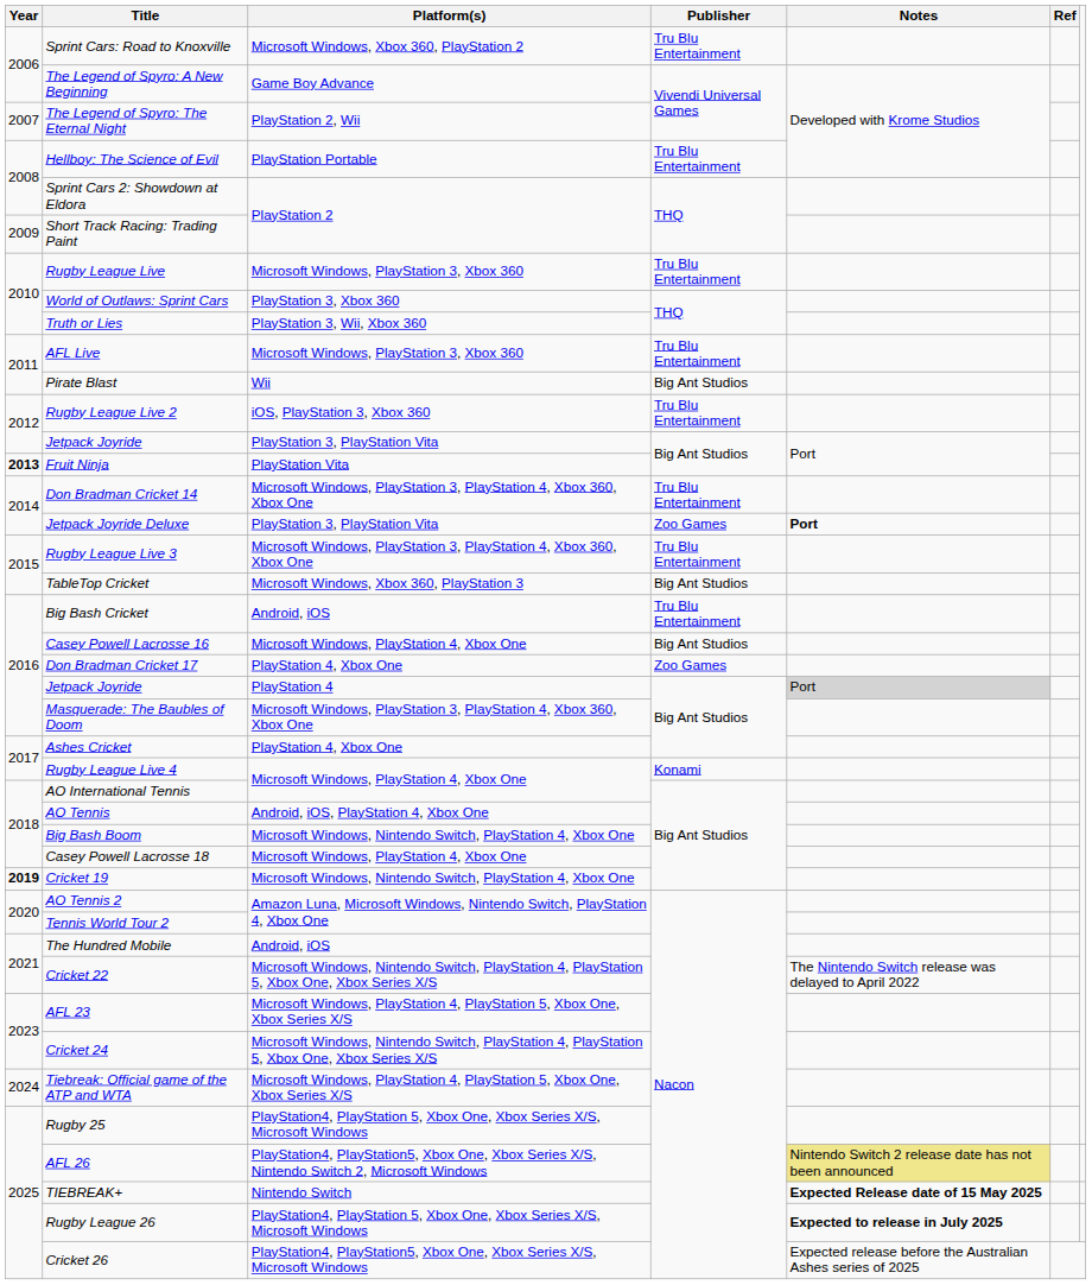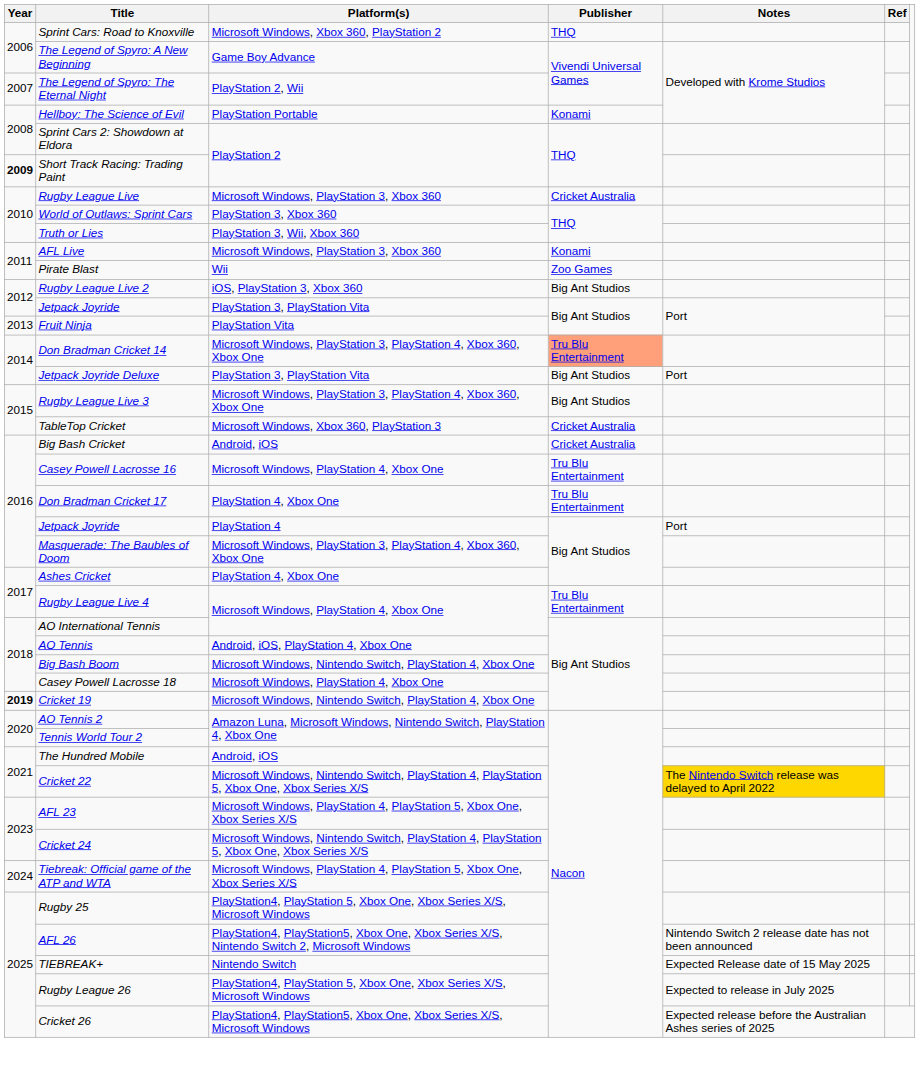 <table class="wikitable sortable">
 <tr>
 <th>Year</th>
 <th>Title</th>
 <th>Platform(s)</th>
 <th>Publisher</th>
 <th>Notes</th>
 <th>Ref</th>
 </tr>
 <tr>
 <td rowspan="2">2006</td>
 <td><em>Sprint Cars: Road to Knoxville</em></td>
 <td><a href='#'>Microsoft Windows</a>, <a href='#'>Xbox 360</a>, <a href='#'>PlayStation 2</a></td>
-<td><a href='#'>Tru Blu Entertainment</a></td>
+<td><a href='#'>THQ</a></td>
 <td></td>
 <td></td>
 </tr>
 <tr>
 <td><em><a href='#'>The Legend of Spyro: A New Beginning</a></em></td>
 <td><a href='#'>Game Boy Advance</a></td>
 <td rowspan="2"><a href='#'>Vivendi Universal Games</a></td>
 <td rowspan="3">Developed with <a href='#'>Krome Studios</a></td>
 <td></td>
 </tr>
 <tr>
 <td>2007</td>
 <td><em><a href='#'>The Legend of Spyro: The Eternal Night</a></em></td>
 <td><a href='#'>PlayStation 2</a>, <a href='#'>Wii</a></td>
 <td></td>
 </tr>
 <tr>
 <td rowspan="2">2008</td>
 <td><em><a href='#'>Hellboy: The Science of Evil</a></em></td>
 <td><a href='#'>PlayStation Portable</a></td>
-<td><a href='#'>Tru Blu Entertainment</a></td>
+<td><a href='#'>Konami</a></td>
 <td></td>
 </tr>
 <tr>
 <td><em>Sprint Cars 2: Showdown at Eldora</em></td>
 <td rowspan="2"><a href='#'>PlayStation 2</a></td>
 <td rowspan="2"><a href='#'>THQ</a></td>
 <td></td>
 <td></td>
 </tr>
 <tr>
-<td>2009</td>
+<td><strong>2009</strong></td>
 <td><em>Short Track Racing: Trading Paint</em></td>
 <td></td>
 <td></td>
 </tr>
 <tr>
 <td rowspan="3">2010</td>
 <td><em><a href='#'>Rugby League Live</a></em></td>
 <td><a href='#'>Microsoft Windows</a>, <a href='#'>PlayStation 3</a>, <a href='#'>Xbox 360</a></td>
-<td><a href='#'>Tru Blu Entertainment</a></td>
+<td><a href='#'>Cricket Australia</a></td>
 <td></td>
 <td></td>
 </tr>
 <tr>
 <td><em><a href='#'>World of Outlaws: Sprint Cars</a></em></td>
 <td><a href='#'>PlayStation 3</a>, <a href='#'>Xbox 360</a></td>
 <td rowspan="2"><a href='#'>THQ</a></td>
 <td></td>
 <td></td>
 </tr>
 <tr>
 <td><em><a href='#'>Truth or Lies</a></em></td>
 <td><a href='#'>PlayStation 3</a>, <a href='#'>Wii</a>, <a href='#'>Xbox 360</a></td>
 <td></td>
 <td></td>
 </tr>
 <tr>
 <td rowspan="2">2011</td>
 <td><em><a href='#'>AFL Live</a></em></td>
 <td><a href='#'>Microsoft Windows</a>, <a href='#'>PlayStation 3</a>, <a href='#'>Xbox 360</a></td>
-<td><a href='#'>Tru Blu Entertainment</a></td>
+<td><a href='#'>Konami</a></td>
 <td></td>
 <td></td>
 </tr>
 <tr>
 <td><em>Pirate Blast</em></td>
 <td><a href='#'>Wii</a></td>
-<td>Big Ant Studios</td>
+<td><a href='#'>Zoo Games</a></td>
 <td></td>
 <td></td>
 </tr>
 <tr>
 <td rowspan="2">2012</td>
 <td><em><a href='#'>Rugby League Live 2</a></em></td>
 <td><a href='#'>iOS</a>, <a href='#'>PlayStation 3</a>, <a href='#'>Xbox 360</a></td>
-<td><a href='#'>Tru Blu Entertainment</a></td>
+<td>Big Ant Studios</td>
 <td></td>
 <td></td>
 </tr>
 <tr>
 <td><em><a href='#'>Jetpack Joyride</a></em></td>
 <td><a href='#'>PlayStation 3</a>, <a href='#'>PlayStation Vita</a></td>
 <td rowspan="2">Big Ant Studios</td>
 <td rowspan="2">Port</td>
 <td></td>
 </tr>
 <tr>
-<td><strong>2013</strong></td>
+<td>2013</td>
 <td><em><a href='#'>Fruit Ninja</a></em></td>
 <td><a href='#'>PlayStation Vita</a></td>
 <td></td>
 </tr>
 <tr>
 <td rowspan="2">2014</td>
 <td><em><a href='#'>Don Bradman Cricket 14</a></em></td>
 <td><a href='#'>Microsoft Windows</a>, <a href='#'>PlayStation 3</a>, <a href='#'>PlayStation 4</a>, <a href='#'>Xbox 360</a>, <a href='#'>Xbox One</a></td>
-<td><a href='#'>Tru Blu Entertainment</a></td>
+<td style="background: lightsalmon;"><a href='#'>Tru Blu Entertainment</a></td>
 <td></td>
 <td></td>
 </tr>
 <tr>
 <td><em><a href='#'>Jetpack Joyride Deluxe</a></em></td>
 <td><a href='#'>PlayStation 3</a>, <a href='#'>PlayStation Vita</a></td>
-<td><a href='#'>Zoo Games</a></td>
-<td><strong>Port</strong></td>
+<td>Big Ant Studios</td>
+<td>Port</td>
 <td></td>
 </tr>
 <tr>
 <td rowspan="2">2015</td>
 <td><em><a href='#'>Rugby League Live 3</a></em></td>
 <td><a href='#'>Microsoft Windows</a>, <a href='#'>PlayStation 3</a>, <a href='#'>PlayStation 4</a>, <a href='#'>Xbox 360</a>, <a href='#'>Xbox One</a></td>
-<td><a href='#'>Tru Blu Entertainment</a></td>
+<td>Big Ant Studios</td>
 <td></td>
 <td></td>
 </tr>
 <tr>
 <td><em>TableTop Cricket</em></td>
 <td><a href='#'>Microsoft Windows</a>, <a href='#'>Xbox 360</a>, <a href='#'>PlayStation 3</a></td>
-<td>Big Ant Studios</td>
+<td><a href='#'>Cricket Australia</a></td>
 <td></td>
 <td></td>
 </tr>
 <tr>
 <td rowspan="5">2016</td>
 <td><em>Big Bash Cricket</em></td>
 <td><a href='#'>Android</a>, <a href='#'>iOS</a></td>
-<td><a href='#'>Tru Blu Entertainment</a></td>
+<td><a href='#'>Cricket Australia</a></td>
 <td></td>
 <td></td>
 </tr>
 <tr>
 <td><em><a href='#'>Casey Powell Lacrosse 16</a></em></td>
 <td><a href='#'>Microsoft Windows</a>, <a href='#'>PlayStation 4</a>, <a href='#'>Xbox One</a></td>
-<td>Big Ant Studios</td>
+<td><a href='#'>Tru Blu Entertainment</a></td>
 <td></td>
 <td></td>
 </tr>
 <tr>
 <td><em><a href='#'>Don Bradman Cricket 17</a></em></td>
 <td><a href='#'>PlayStation 4</a>, <a href='#'>Xbox One</a></td>
-<td><a href='#'>Zoo Games</a></td>
+<td><a href='#'>Tru Blu Entertainment</a></td>
 <td></td>
 <td></td>
 </tr>
 <tr>
 <td><em><a href='#'>Jetpack Joyride</a></em></td>
 <td><a href='#'>PlayStation 4</a></td>
 <td rowspan="3">Big Ant Studios</td>
-<td style="background: lightgrey;">Port</td>
+<td>Port</td>
 <td></td>
 </tr>
 <tr>
 <td><em><a href='#'>Masquerade: The Baubles of Doom</a></em></td>
 <td><a href='#'>Microsoft Windows</a>, <a href='#'>PlayStation 3</a>, <a href='#'>PlayStation 4</a>, <a href='#'>Xbox 360</a>, <a href='#'>Xbox One</a></td>
 <td></td>
 <td></td>
 </tr>
 <tr>
 <td rowspan="2">2017</td>
 <td><em><a href='#'>Ashes Cricket</a></em></td>
 <td><a href='#'>PlayStation 4</a>, <a href='#'>Xbox One</a></td>
 <td></td>
 <td></td>
 </tr>
 <tr>
 <td><em><a href='#'>Rugby League Live 4</a></em></td>
 <td rowspan="2"><a href='#'>Microsoft Windows</a>, <a href='#'>PlayStation 4</a>, <a href='#'>Xbox One</a></td>
-<td><a href='#'>Konami</a></td>
+<td><a href='#'>Tru Blu Entertainment</a></td>
 <td></td>
 <td></td>
 </tr>
 <tr>
 <td rowspan="4">2018</td>
 <td><em>AO International Tennis</em></td>
 <td rowspan="5">Big Ant Studios</td>
 <td></td>
 <td></td>
 </tr>
 <tr>
 <td><em><a href='#'>AO Tennis</a></em></td>
 <td><a href='#'>Android</a>, <a href='#'>iOS</a>, <a href='#'>PlayStation 4</a>, <a href='#'>Xbox One</a></td>
 <td></td>
 <td></td>
 </tr>
 <tr>
 <td><em><a href='#'>Big Bash Boom</a></em></td>
 <td><a href='#'>Microsoft Windows</a>, <a href='#'>Nintendo Switch</a>, <a href='#'>PlayStation 4</a>, <a href='#'>Xbox One</a></td>
 <td></td>
 <td></td>
 </tr>
 <tr>
 <td><em>Casey Powell Lacrosse 18</em></td>
 <td><a href='#'>Microsoft Windows</a>, <a href='#'>PlayStation 4</a>, <a href='#'>Xbox One</a></td>
 <td></td>
 <td></td>
 </tr>
 <tr>
 <td><strong>2019</strong></td>
 <td><em><a href='#'>Cricket 19</a></em></td>
 <td><a href='#'>Microsoft Windows</a>, <a href='#'>Nintendo Switch</a>, <a href='#'>PlayStation 4</a>, <a href='#'>Xbox One</a></td>
 <td></td>
 <td></td>
 </tr>
 <tr>
 <td rowspan="2">2020</td>
 <td><em><a href='#'>AO Tennis 2</a></em></td>
 <td rowspan="2"><a href='#'>Amazon Luna</a>, <a href='#'>Microsoft Windows</a>, <a href='#'>Nintendo Switch</a>, <a href='#'>PlayStation 4</a>, <a href='#'>Xbox One</a></td>
 <td rowspan="12"><a href='#'>Nacon</a></td>
 <td></td>
 <td></td>
 </tr>
 <tr>
 <td><em><a href='#'>Tennis World Tour 2</a></em></td>
 <td></td>
 <td></td>
 </tr>
 <tr>
 <td rowspan="2">2021</td>
 <td><em>The Hundred Mobile</em></td>
 <td><a href='#'>Android</a>, <a href='#'>iOS</a></td>
 <td></td>
 <td></td>
 </tr>
 <tr>
 <td><em><a href='#'>Cricket 22</a></em></td>
 <td><a href='#'>Microsoft Windows</a>, <a href='#'>Nintendo Switch</a>, <a href='#'>PlayStation 4</a>, <a href='#'>PlayStation 5</a>, <a href='#'>Xbox One</a>, <a href='#'>Xbox Series X/S</a></td>
-<td>The <a href='#'>Nintendo Switch</a> release was delayed to April 2022</td>
+<td style="background: gold;">The <a href='#'>Nintendo Switch</a> release was delayed to April 2022</td>
 <td></td>
 </tr>
 <tr>
 <td rowspan="2">2023</td>
 <td><em><a href='#'>AFL 23</a></em></td>
 <td><a href='#'>Microsoft Windows</a>, <a href='#'>PlayStation 4</a>, <a href='#'>PlayStation 5</a>, <a href='#'>Xbox One</a>, <a href='#'>Xbox Series X/S</a></td>
 <td></td>
 <td></td>
 </tr>
 <tr>
 <td><em><a href='#'>Cricket 24</a></em></td>
 <td><a href='#'>Microsoft Windows</a>, <a href='#'>Nintendo Switch</a>, <a href='#'>PlayStation 4</a>, <a href='#'>PlayStation 5</a>, <a href='#'>Xbox One</a>, <a href='#'>Xbox Series X/S</a></td>
 <td></td>
 <td></td>
 </tr>
 <tr>
 <td>2024</td>
 <td><em><a href='#'>Tiebreak: Official game of the ATP and WTA</a></em></td>
 <td><a href='#'>Microsoft Windows</a>, <a href='#'>PlayStation 4</a>, <a href='#'>PlayStation 5</a>, <a href='#'>Xbox One</a>, <a href='#'>Xbox Series X/S</a></td>
 <td></td>
 <td></td>
 </tr>
 <tr>
 <td rowspan="5">2025</td>
 <td><em>Rugby 25</em></td>
 <td><a href='#'>PlayStation4</a>, <a href='#'>PlayStation 5</a>, <a href='#'>Xbox One</a>, <a href='#'>Xbox Series X/S</a>, <a href='#'>Microsoft Windows</a></td>
 <td></td>
 <td></td>
 </tr>
 <tr>
 <td><em><a href='#'>AFL 26</a></em></td>
 <td><a href='#'>PlayStation4</a>, <a href='#'>PlayStation5</a>, <a href='#'>Xbox One</a>, <a href='#'>Xbox Series X/S</a>, <a href='#'>Nintendo Switch 2</a>, <a href='#'>Microsoft Windows</a></td>
-<td style="background: khaki;">Nintendo Switch 2 release date has not been announced</td>
+<td>Nintendo Switch 2 release date has not been announced</td>
 <td></td>
 <td></td>
 </tr>
 <tr>
 <td><em>TIEBREAK+</em></td>
 <td><a href='#'>Nintendo Switch</a></td>
-<td><strong>Expected Release date of 15 May 2025</strong></td>
+<td>Expected Release date of 15 May 2025</td>
 <td></td>
 <td></td>
 </tr>
 <tr>
 <td><em>Rugby League 26</em></td>
 <td><a href='#'>PlayStation4</a>, <a href='#'>PlayStation 5</a>, <a href='#'>Xbox One</a>, <a href='#'>Xbox Series X/S</a>, <a href='#'>Microsoft Windows</a></td>
-<td><strong>Expected to release in July 2025</strong></td>
+<td>Expected to release in July 2025</td>
 <td></td>
 <td></td>
 </tr>
 <tr>
 <td><em>Cricket 26</em></td>
 <td><a href='#'>PlayStation4</a>, <a href='#'>PlayStation5</a>, <a href='#'>Xbox One</a>, <a href='#'>Xbox Series X/S</a>, <a href='#'>Microsoft Windows</a></td>
 <td>Expected release before the Australian Ashes series of 2025</td>
 </tr>
 </table>
